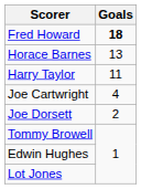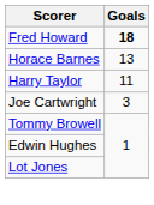 <table class="wikitable">
 <tr>
 <th>Scorer</th>
 <th>Goals</th>
 </tr>
 <tr>
 <td> <a href='#'>Fred Howard</a></td>
 <td align=center><strong>18</strong></td>
 </tr>
 <tr>
 <td> <a href='#'>Horace Barnes</a></td>
 <td align=center>13</td>
 </tr>
 <tr>
 <td> <a href='#'>Harry Taylor</a></td>
 <td align=center>11</td>
 </tr>
 <tr>
 <td>Joe Cartwright</td>
-<td align=center>4</td>
-</tr>
-<tr>
-<td> <a href='#'>Joe Dorsett</a></td>
-<td align=center>2</td>
+<td align=center>3</td>
 </tr>
 <tr>
 <td> <a href='#'>Tommy Browell</a></td>
 <td rowspan="3" align=center>1</td>
 </tr>
 <tr>
 <td>Edwin Hughes</td>
 </tr>
 <tr>
 <td> <a href='#'>Lot Jones</a></td>
 </tr>
 </table>
